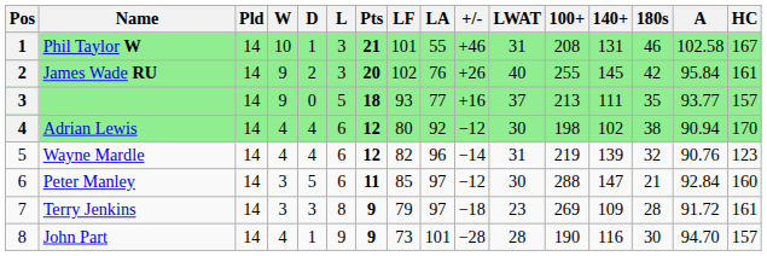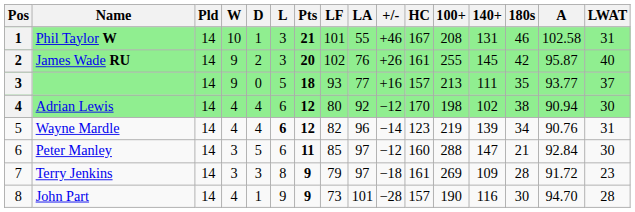 <table class="wikitable" style="text-align:center;">
 <tr>
 <th width=20 abbr="Position">Pos</th>
 <th width=175>Name</th>
 <th width=20 abbr="Played">Pld</th>
 <th width=20 abbr="Won">W</th>
 <th width=20 abbr="Drawn">D</th>
 <th width=20 abbr="Lost">L</th>
 <th width=20 abbr="Points">Pts</th>
 <th width=20 abbr="Legs For">LF</th>
 <th width=20 abbr="Legs Against">LA</th>
 <th width=20 abbr="Leg Difference">+/-</th>
-<th width=20 abbr="Legs Won Against Throw">LWAT</th>
+<th width=20 abbr="High Checkout">HC</th>
 <th width=20 abbr="Tons">100+</th>
 <th width=20 abbr="Ton Plus">140+</th>
 <th width=20 abbr="Maximums">180s</th>
 <th width=20 abbr="Average">A</th>
-<th width=20 abbr="High Checkout">HC</th>
+<th width=20 abbr="Legs Won Against Throw">LWAT</th>
 </tr>
 <tr align=center bgcolor="lightgreen">
 <th>1</th>
 <td align="left"> <a href='#'>Phil Taylor</a> <strong>W</strong></td>
 <td>14</td>
 <td>10</td>
 <td>1</td>
 <td>3</td>
 <td><strong>21</strong></td>
 <td>101</td>
 <td>55</td>
 <td>+46</td>
-<td>31</td>
+<td>167</td>
 <td>208</td>
 <td>131</td>
 <td>46</td>
 <td>102.58</td>
-<td>167</td>
+<td>31</td>
 </tr>
 <tr align=center bgcolor="lightgreen">
 <th>2</th>
 <td align="left"> <a href='#'>James Wade</a> <strong>RU</strong></td>
 <td>14</td>
 <td>9</td>
 <td>2</td>
 <td>3</td>
 <td><strong>20</strong></td>
 <td>102</td>
 <td>76</td>
 <td>+26</td>
-<td>40</td>
+<td>161</td>
 <td>255</td>
 <td>145</td>
 <td>42</td>
-<td>95.84</td>
-<td>161</td>
+<td>95.87</td>
+<td>40</td>
 </tr>
 <tr align=center bgcolor="lightgreen">
 <th>3</th>
 <td align="left"></td>
 <td>14</td>
 <td>9</td>
 <td>0</td>
 <td>5</td>
 <td><strong>18</strong></td>
 <td>93</td>
 <td>77</td>
 <td>+16</td>
-<td>37</td>
+<td>157</td>
 <td>213</td>
 <td>111</td>
 <td>35</td>
 <td>93.77</td>
-<td>157</td>
+<td>37</td>
 </tr>
 <tr align=center bgcolor="lightgreen">
 <th>4</th>
 <td align="left"> <a href='#'>Adrian Lewis</a></td>
 <td>14</td>
 <td>4</td>
 <td>4</td>
 <td>6</td>
 <td><strong>12</strong></td>
 <td>80</td>
 <td>92</td>
 <td>−12</td>
-<td>30</td>
+<td>170</td>
 <td>198</td>
 <td>102</td>
 <td>38</td>
 <td>90.94</td>
-<td>170</td>
+<td>30</td>
 </tr>
 <tr align=center>
 <td>5</td>
 <td align="left"> <a href='#'>Wayne Mardle</a></td>
 <td>14</td>
 <td>4</td>
 <td>4</td>
-<td>6</td>
+<td><strong>6</strong></td>
 <td><strong>12</strong></td>
 <td>82</td>
 <td>96</td>
 <td>−14</td>
-<td>31</td>
+<td>123</td>
 <td>219</td>
 <td>139</td>
-<td>32</td>
+<td>34</td>
 <td>90.76</td>
-<td>123</td>
+<td>31</td>
 </tr>
 <tr align=center>
 <td>6</td>
 <td align="left"> <a href='#'>Peter Manley</a></td>
 <td>14</td>
 <td>3</td>
 <td>5</td>
 <td>6</td>
 <td><strong>11</strong></td>
 <td>85</td>
 <td>97</td>
 <td>−12</td>
-<td>30</td>
+<td>160</td>
 <td>288</td>
 <td>147</td>
 <td>21</td>
 <td>92.84</td>
-<td>160</td>
+<td>30</td>
 </tr>
 <tr align=center>
 <td>7</td>
 <td align="left"> <a href='#'>Terry Jenkins</a></td>
 <td>14</td>
 <td>3</td>
 <td>3</td>
 <td>8</td>
 <td><strong>9</strong></td>
 <td>79</td>
 <td>97</td>
 <td>−18</td>
-<td>23</td>
+<td>161</td>
 <td>269</td>
 <td>109</td>
 <td>28</td>
 <td>91.72</td>
-<td>161</td>
+<td>23</td>
 </tr>
 <tr align=center>
 <td>8</td>
 <td align="left"> <a href='#'>John Part</a></td>
 <td>14</td>
 <td>4</td>
 <td>1</td>
 <td>9</td>
 <td><strong>9</strong></td>
 <td>73</td>
 <td>101</td>
 <td>−28</td>
-<td>28</td>
+<td>157</td>
 <td>190</td>
 <td>116</td>
 <td>30</td>
 <td>94.70</td>
-<td>157</td>
+<td>28</td>
 </tr>
 </table>
